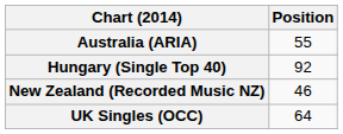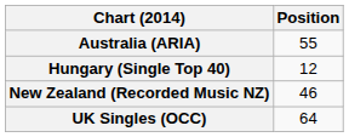 <table class="wikitable sortable plainrowheaders" style="text-align:center">
 <tr>
 <th scope="col">Chart (2014)</th>
 <th scope="col">Position</th>
 </tr>
 <tr>
 <th scope="row">Australia (ARIA)</th>
 <td>55</td>
 </tr>
 <tr>
 <th scope="row">Hungary (Single Top 40)</th>
-<td>92</td>
+<td>12</td>
 </tr>
 <tr>
 <th scope="row">New Zealand (Recorded Music NZ)</th>
 <td>46</td>
 </tr>
 <tr>
 <th scope="row">UK Singles (OCC)</th>
 <td>64</td>
 </tr>
 </table>
